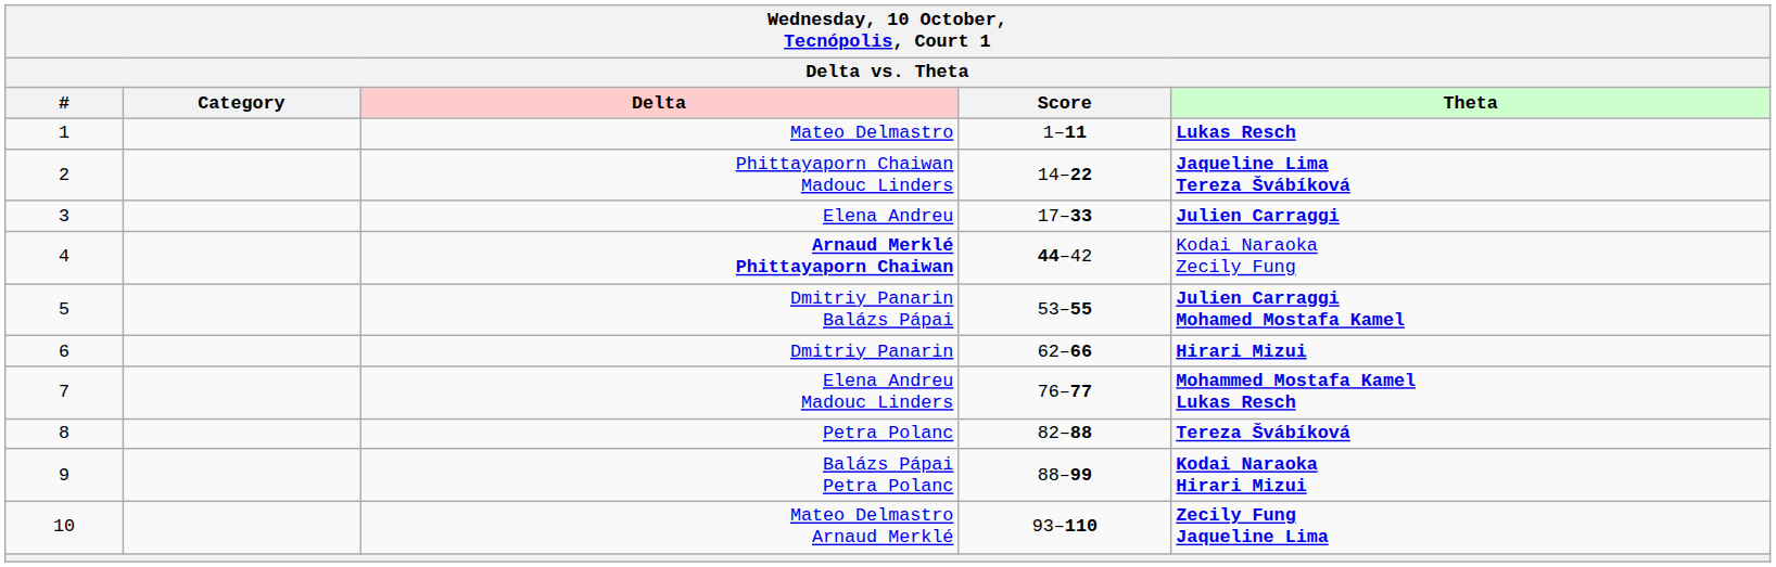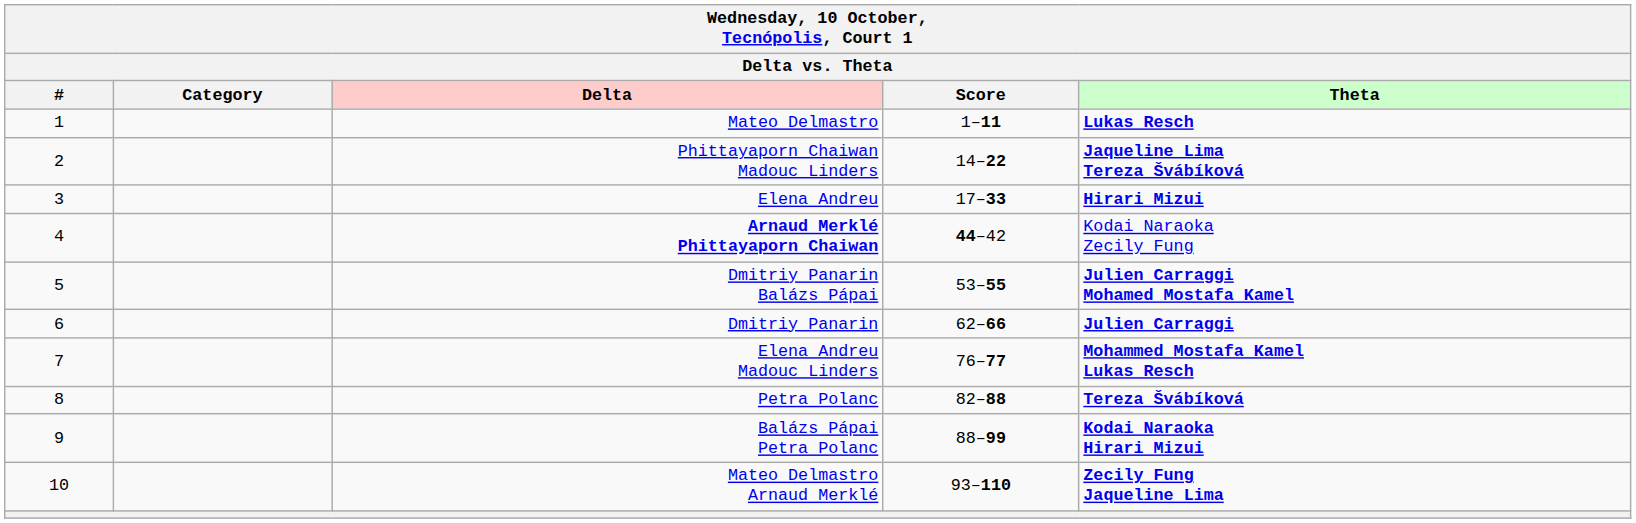 <table class="collapse wikitable" style="font-size:90%; text-align:center" width="90%">
 <tr>
 <th colspan="5">Wednesday, 10 October, <br><a href='#'>Tecnópolis</a>, Court 1</th>
 </tr>
 <tr>
 <th colspan="5">Delta vs. Theta</th>
 </tr>
 <tr>
 <th width="25">#</th>
 <th width="50">Category</th>
 <th style="background-color:#FFCCCC" width="150">Delta</th>
 <th width="50">Score<br></th>
 <th style="background-color:#CCFFCC" width="150">Theta</th>
 </tr>
 <tr>
 <td>1</td>
 <td></td>
 <td align="right"><a href='#'>Mateo Delmastro</a> </td>
 <td>1–<strong>11</strong><br></td>
 <td align="left"><strong> <a href='#'>Lukas Resch</a></strong></td>
 </tr>
 <tr>
 <td>2</td>
 <td></td>
 <td align="right"><a href='#'>Phittayaporn Chaiwan</a> <br><a href='#'>Madouc Linders</a> </td>
 <td>14–<strong>22</strong><br></td>
 <td align="left"><strong> <a href='#'>Jaqueline Lima</a><br> <a href='#'>Tereza Švábíková</a></strong></td>
 </tr>
 <tr>
 <td>3</td>
 <td></td>
 <td align="right"><a href='#'>Elena Andreu</a> </td>
 <td>17–<strong>33</strong><br></td>
-<td align="left"><strong> <a href='#'>Julien Carraggi</a></strong></td>
+<td align="left"><strong> <a href='#'>Hirari Mizui</a></strong></td>
 </tr>
 <tr>
 <td>4</td>
 <td></td>
 <td align="right"><strong><a href='#'>Arnaud Merklé</a> <br><a href='#'>Phittayaporn Chaiwan</a> </strong></td>
 <td><strong>44</strong>–42<br></td>
 <td align="left"> <a href='#'>Kodai Naraoka</a><br> <a href='#'>Zecily Fung</a></td>
 </tr>
 <tr>
 <td>5</td>
 <td></td>
 <td align="right"><a href='#'>Dmitriy Panarin</a> <br><a href='#'>Balázs Pápai</a> </td>
 <td>53–<strong>55</strong><br></td>
 <td align="left"><strong> <a href='#'>Julien Carraggi</a><br> <a href='#'>Mohamed Mostafa Kamel</a></strong></td>
 </tr>
 <tr>
 <td>6</td>
 <td></td>
 <td align="right"><a href='#'>Dmitriy Panarin</a> </td>
 <td>62–<strong>66</strong><br></td>
-<td align="left"><strong> <a href='#'>Hirari Mizui</a></strong></td>
+<td align="left"><strong> <a href='#'>Julien Carraggi</a></strong></td>
 </tr>
 <tr>
 <td>7</td>
 <td></td>
 <td align="right"><a href='#'>Elena Andreu</a> <br><a href='#'>Madouc Linders</a> </td>
 <td>76–<strong>77</strong><br></td>
 <td align="left"><strong> <a href='#'>Mohammed Mostafa Kamel</a><br> <a href='#'>Lukas Resch</a></strong></td>
 </tr>
 <tr>
 <td>8</td>
 <td></td>
 <td align="right"><a href='#'>Petra Polanc</a> </td>
 <td>82–<strong>88</strong><br></td>
 <td align="left"><strong> <a href='#'>Tereza Švábíková</a></strong></td>
 </tr>
 <tr>
 <td>9</td>
 <td></td>
 <td align="right"><a href='#'>Balázs Pápai</a> <br><a href='#'>Petra Polanc</a> </td>
 <td>88–<strong>99</strong><br></td>
 <td align="left"><strong> <a href='#'>Kodai Naraoka</a><br> <a href='#'>Hirari Mizui</a></strong></td>
 </tr>
 <tr>
 <td>10</td>
 <td></td>
 <td align="right"><a href='#'>Mateo Delmastro</a> <br><a href='#'>Arnaud Merklé</a> </td>
 <td>93–<strong>110</strong><br></td>
 <td align="left"><strong> <a href='#'>Zecily Fung</a><br> <a href='#'>Jaqueline Lima</a></strong></td>
 </tr>
 <tr>
 <th colspan="5"></th>
 </tr>
 </table>
